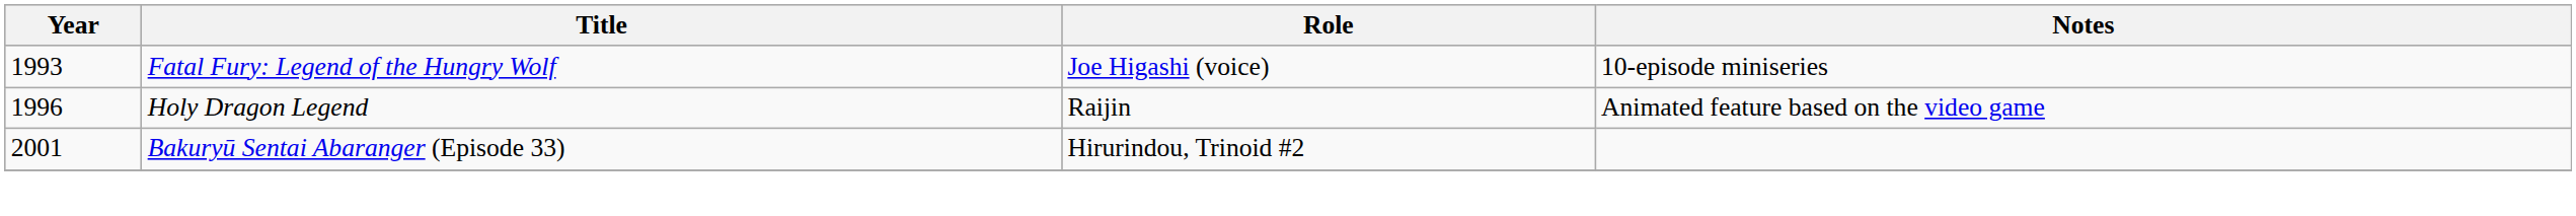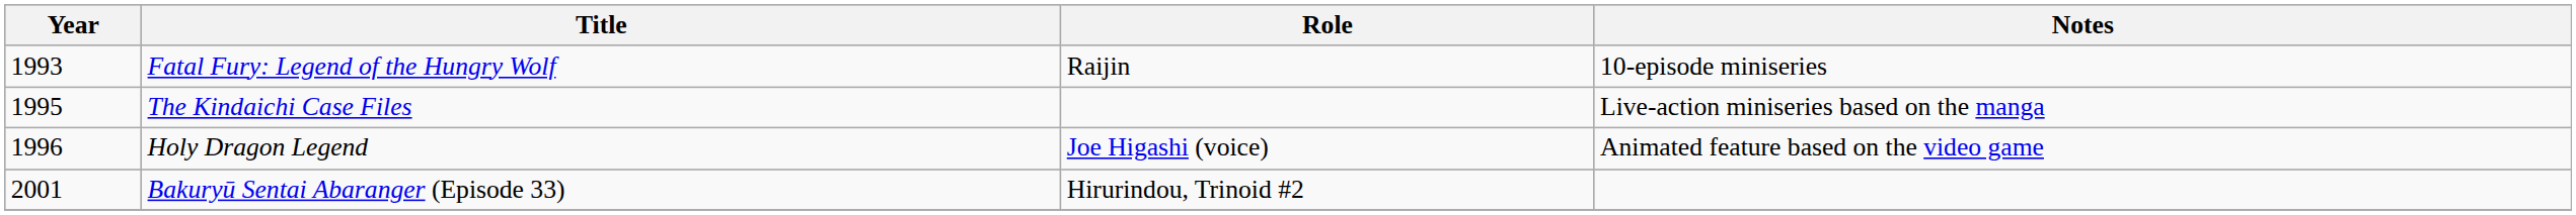 <table class="wikitable" style="width:100%; text-align:;">
 <tr>
 <th>Year</th>
 <th>Title</th>
 <th>Role</th>
 <th>Notes</th>
 </tr>
 <tr>
 <td>1993</td>
 <td><em><a href='#'>Fatal Fury: Legend of the Hungry Wolf</a></em></td>
-<td><a href='#'>Joe Higashi</a> (voice)</td>
+<td>Raijin</td>
 <td>10-episode miniseries</td>
+</tr>
+<tr>
+<td>1995</td>
+<td><em><a href='#'>The Kindaichi Case Files</a></em></td>
+<td></td>
+<td>Live-action miniseries based on the <a href='#'>manga</a></td>
 </tr>
 <tr>
 <td>1996</td>
 <td><em>Holy Dragon Legend</em></td>
-<td>Raijin</td>
+<td><a href='#'>Joe Higashi</a> (voice)</td>
 <td>Animated feature based on the <a href='#'>video game</a></td>
 </tr>
 <tr>
 <td>2001</td>
 <td><em><a href='#'>Bakuryū Sentai Abaranger</a></em> (Episode 33)</td>
 <td>Hirurindou, Trinoid #2</td>
 <td></td>
 </tr>
 <tr>
 </tr>
 </table>
